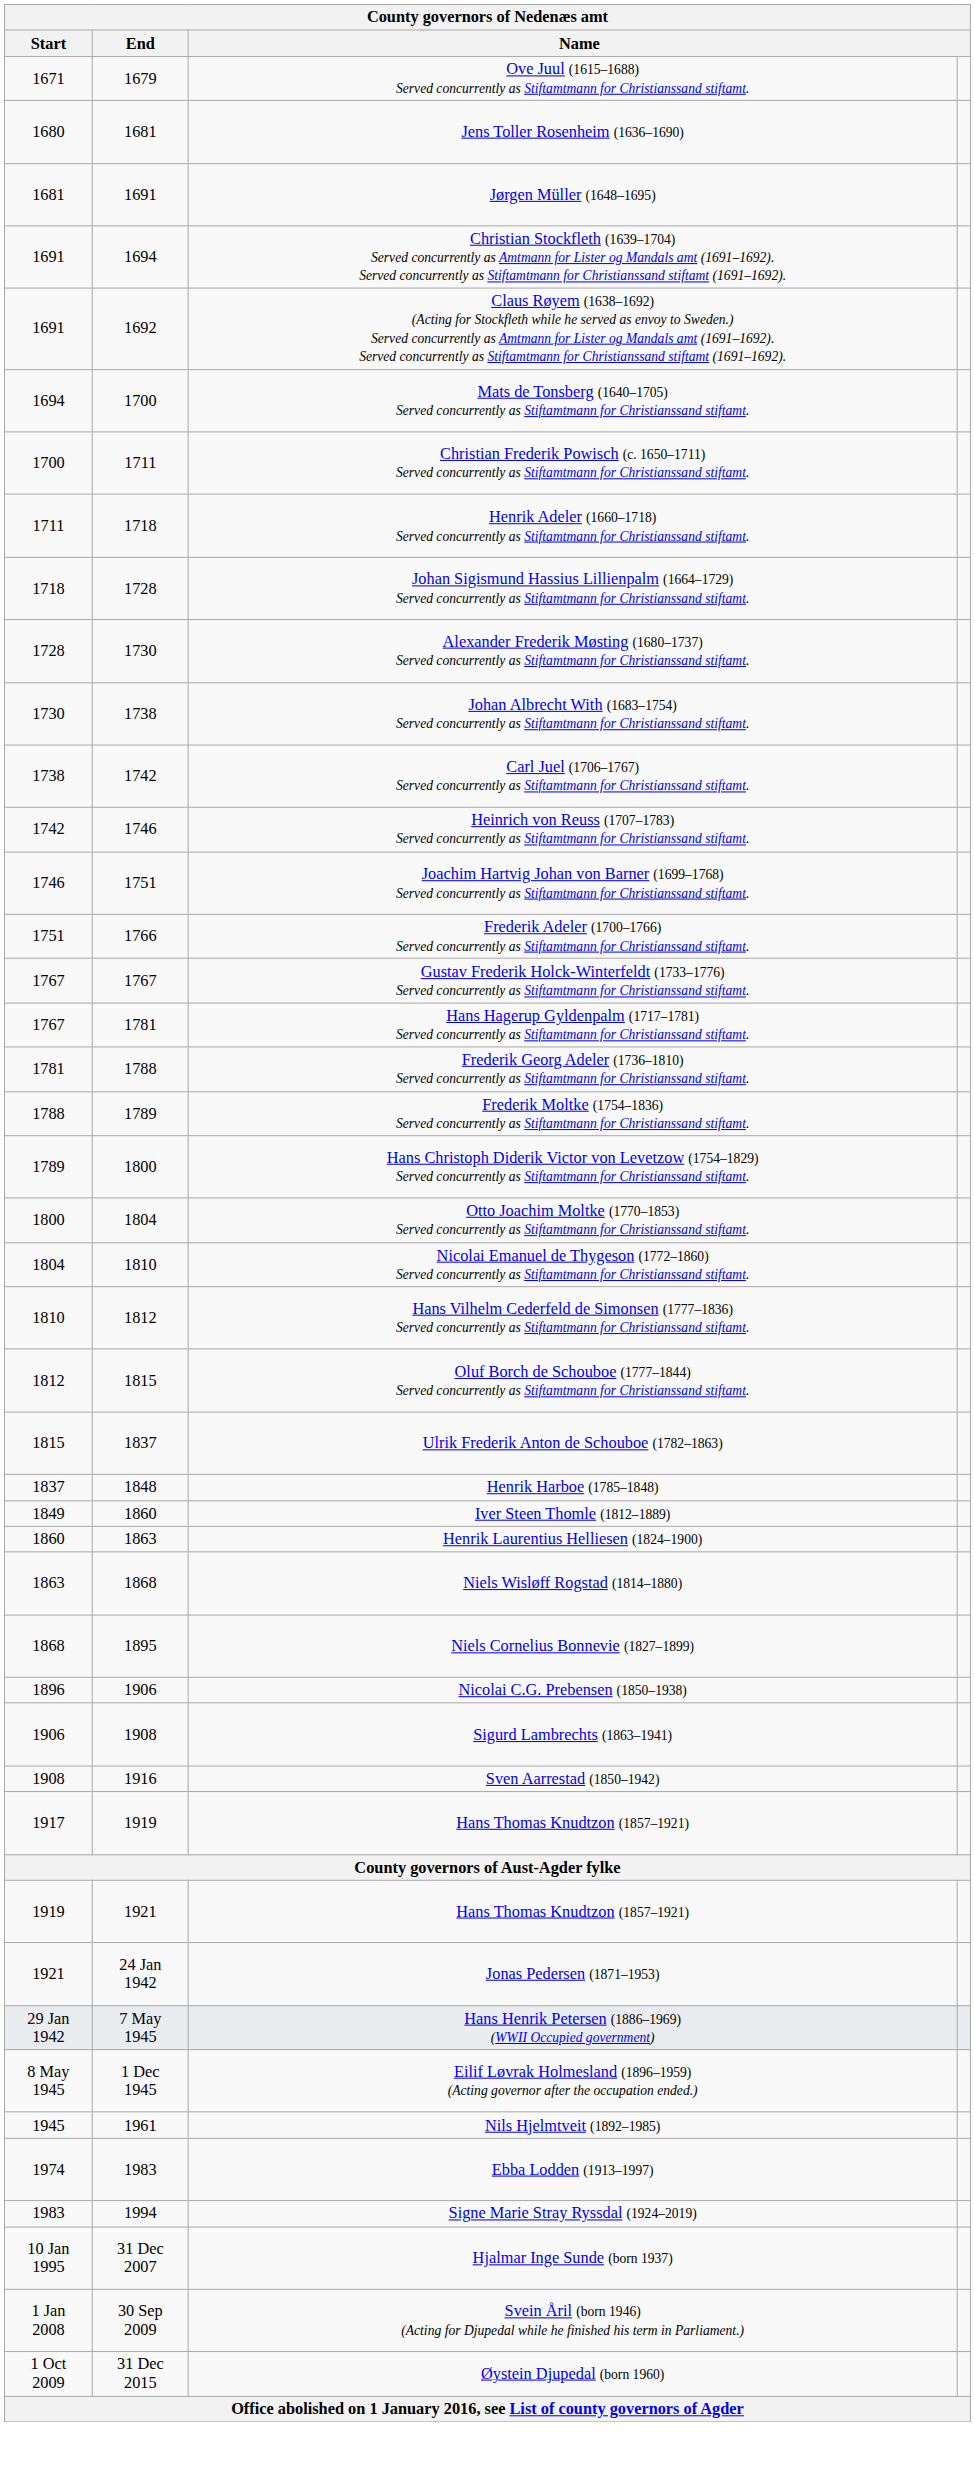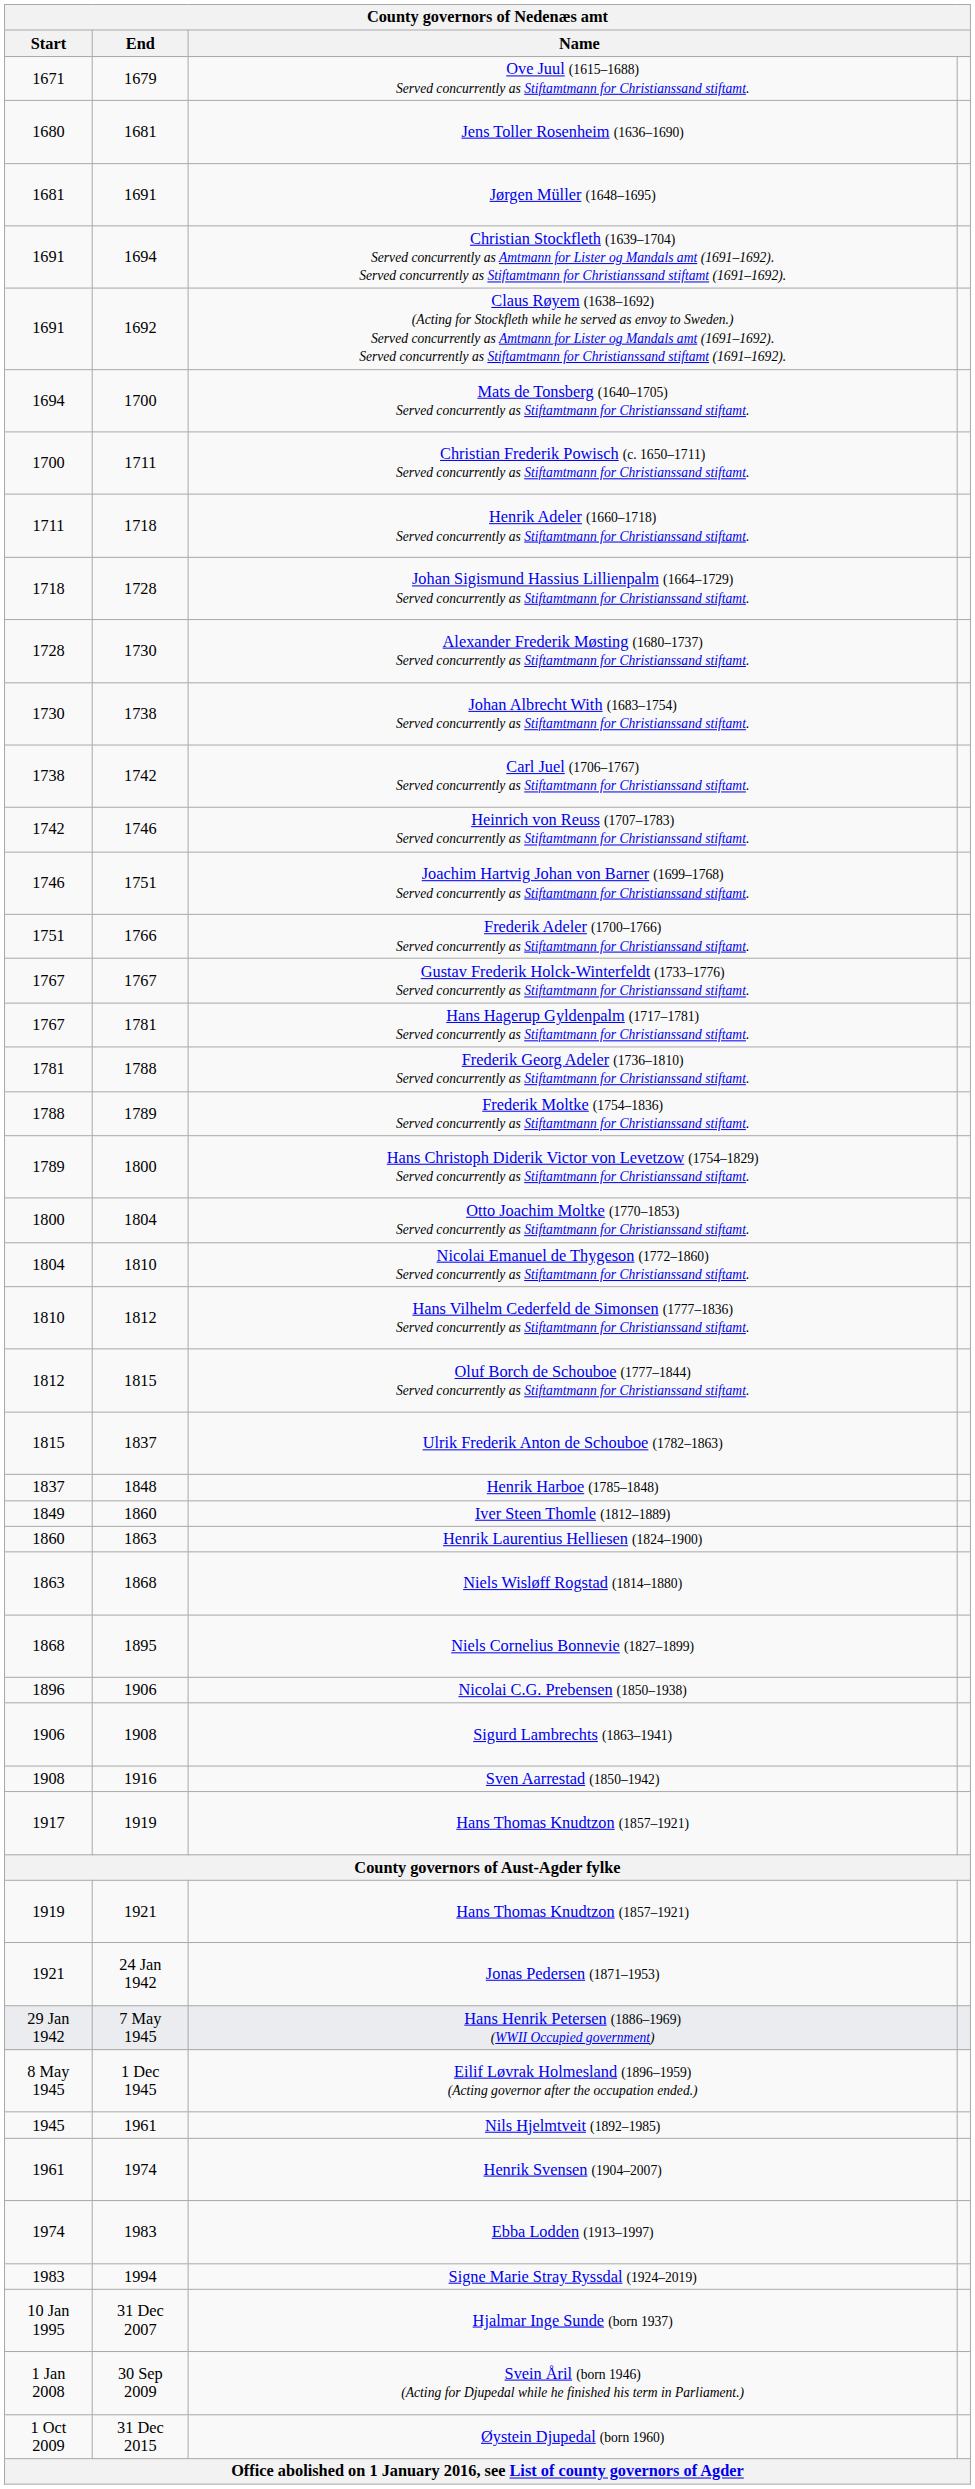 <table class="wikitable" style="text-align:center" width="75%">
 <tr>
 <th colspan=4>County governors of Nedenæs amt</th>
 </tr>
 <tr>
 <th>Start</th>
 <th>End</th>
 <th colspan="2">Name</th>
 </tr>
 <tr>
 <td>1671</td>
 <td>1679</td>
 <td><a href='#'>Ove Juul</a> <small>(1615–1688)<br><em>Served concurrently as <a href='#'>Stiftamtmann for Christianssand stiftamt</a>.</em></small></td>
 <td></td>
 </tr>
 <tr>
 <td>1680</td>
 <td>1681</td>
 <td><a href='#'>Jens Toller Rosenheim</a> <small>(1636–1690)</small></td>
 <td><br><br><br></td>
 </tr>
 <tr>
 <td>1681</td>
 <td>1691</td>
 <td><a href='#'>Jørgen Müller</a> <small>(1648–1695)</small></td>
 <td><br><br><br></td>
 </tr>
 <tr>
 <td>1691</td>
 <td>1694</td>
 <td><a href='#'>Christian Stockfleth</a> <small>(1639–1704)<br><em>Served concurrently as <a href='#'>Amtmann for Lister og Mandals amt</a> (1691–1692).</em><br><em>Served concurrently as <a href='#'>Stiftamtmann for Christianssand stiftamt</a> (1691–1692).</em></small></td>
 <td></td>
 </tr>
 <tr>
 <td>1691</td>
 <td>1692</td>
 <td><a href='#'>Claus Røyem</a> <small>(1638–1692)<br><em>(Acting for Stockfleth while he served as envoy to Sweden.)</em><br><em>Served concurrently as <a href='#'>Amtmann for Lister og Mandals amt</a> (1691–1692).</em><br><em>Served concurrently as <a href='#'>Stiftamtmann for Christianssand stiftamt</a> (1691–1692).</em></small></td>
 <td></td>
 </tr>
 <tr>
 <td>1694</td>
 <td>1700</td>
 <td><a href='#'>Mats de Tonsberg</a> <small>(1640–1705)<br><em>Served concurrently as <a href='#'>Stiftamtmann for Christianssand stiftamt</a>.</em></small></td>
 <td><br><br><br></td>
 </tr>
 <tr>
 <td>1700</td>
 <td>1711</td>
 <td><a href='#'>Christian Frederik Powisch</a> <small>(c. 1650–1711)<br><em>Served concurrently as <a href='#'>Stiftamtmann for Christianssand stiftamt</a>.</em></small></td>
 <td><br><br><br></td>
 </tr>
 <tr>
 <td>1711</td>
 <td>1718</td>
 <td><a href='#'>Henrik Adeler</a> <small>(1660–1718)<br><em>Served concurrently as <a href='#'>Stiftamtmann for Christianssand stiftamt</a>.</em></small></td>
 <td><br><br><br></td>
 </tr>
 <tr>
 <td>1718</td>
 <td>1728</td>
 <td><a href='#'>Johan Sigismund Hassius Lillienpalm</a> <small>(1664–1729)<br><em>Served concurrently as <a href='#'>Stiftamtmann for Christianssand stiftamt</a>.</em></small></td>
 <td><br><br><br></td>
 </tr>
 <tr>
 <td>1728</td>
 <td>1730</td>
 <td><a href='#'>Alexander Frederik Møsting</a> <small>(1680–1737)<br><em>Served concurrently as <a href='#'>Stiftamtmann for Christianssand stiftamt</a>.</em></small></td>
 <td><br><br><br></td>
 </tr>
 <tr>
 <td>1730</td>
 <td>1738</td>
 <td><a href='#'>Johan Albrecht With</a> <small>(1683–1754)<br><em>Served concurrently as <a href='#'>Stiftamtmann for Christianssand stiftamt</a>.</em></small></td>
 <td><br><br><br></td>
 </tr>
 <tr>
 <td>1738</td>
 <td>1742</td>
 <td><a href='#'>Carl Juel</a> <small>(1706–1767)<br><em>Served concurrently as <a href='#'>Stiftamtmann for Christianssand stiftamt</a>.</em></small></td>
 <td><br><br><br></td>
 </tr>
 <tr>
 <td>1742</td>
 <td>1746</td>
 <td><a href='#'>Heinrich von Reuss</a> <small>(1707–1783)<br><em>Served concurrently as <a href='#'>Stiftamtmann for Christianssand stiftamt</a>.</em></small></td>
 <td></td>
 </tr>
 <tr>
 <td>1746</td>
 <td>1751</td>
 <td><a href='#'>Joachim Hartvig Johan von Barner</a> <small>(1699–1768)<br><em>Served concurrently as <a href='#'>Stiftamtmann for Christianssand stiftamt</a>.</em></small></td>
 <td><br><br><br></td>
 </tr>
 <tr>
 <td>1751</td>
 <td>1766</td>
 <td><a href='#'>Frederik Adeler</a> <small>(1700–1766)<br><em>Served concurrently as <a href='#'>Stiftamtmann for Christianssand stiftamt</a>.</em></small></td>
 <td></td>
 </tr>
 <tr>
 <td>1767</td>
 <td>1767</td>
 <td><a href='#'>Gustav Frederik Holck-Winterfeldt</a> <small>(1733–1776)<br><em>Served concurrently as <a href='#'>Stiftamtmann for Christianssand stiftamt</a>.</em></small></td>
 <td></td>
 </tr>
 <tr>
 <td>1767</td>
 <td>1781</td>
 <td><a href='#'>Hans Hagerup Gyldenpalm</a> <small>(1717–1781)<br><em>Served concurrently as <a href='#'>Stiftamtmann for Christianssand stiftamt</a>.</em></small></td>
 <td></td>
 </tr>
 <tr>
 <td>1781</td>
 <td>1788</td>
 <td><a href='#'>Frederik Georg Adeler</a> <small>(1736–1810)<br><em>Served concurrently as <a href='#'>Stiftamtmann for Christianssand stiftamt</a>.</em></small></td>
 <td></td>
 </tr>
 <tr>
 <td>1788</td>
 <td>1789</td>
 <td><a href='#'>Frederik Moltke</a> <small>(1754–1836)<br><em>Served concurrently as <a href='#'>Stiftamtmann for Christianssand stiftamt</a>.</em></small></td>
 <td></td>
 </tr>
 <tr>
 <td>1789</td>
 <td>1800</td>
 <td><a href='#'>Hans Christoph Diderik Victor von Levetzow</a> <small>(1754–1829)<br><em>Served concurrently as <a href='#'>Stiftamtmann for Christianssand stiftamt</a>.</em></small></td>
 <td><br><br><br></td>
 </tr>
 <tr>
 <td>1800</td>
 <td>1804</td>
 <td><a href='#'>Otto Joachim Moltke</a> <small>(1770–1853)<br><em>Served concurrently as <a href='#'>Stiftamtmann for Christianssand stiftamt</a>.</em></small></td>
 <td></td>
 </tr>
 <tr>
 <td>1804</td>
 <td>1810</td>
 <td><a href='#'>Nicolai Emanuel de Thygeson</a> <small>(1772–1860)<br><em>Served concurrently as <a href='#'>Stiftamtmann for Christianssand stiftamt</a>.</em></small></td>
 <td></td>
 </tr>
 <tr>
 <td>1810</td>
 <td>1812</td>
 <td><a href='#'>Hans Vilhelm Cederfeld de Simonsen</a> <small>(1777–1836)<br><em>Served concurrently as <a href='#'>Stiftamtmann for Christianssand stiftamt</a>.</em></small></td>
 <td><br><br><br></td>
 </tr>
 <tr>
 <td>1812</td>
 <td>1815</td>
 <td><a href='#'>Oluf Borch de Schouboe</a> <small>(1777–1844)<br><em>Served concurrently as <a href='#'>Stiftamtmann for Christianssand stiftamt</a>.</em></small></td>
 <td><br><br><br></td>
 </tr>
 <tr>
 <td>1815</td>
 <td>1837</td>
 <td><a href='#'>Ulrik Frederik Anton de Schouboe</a> <small>(1782–1863)</small></td>
 <td><br><br><br></td>
 </tr>
 <tr>
 <td>1837</td>
 <td>1848</td>
 <td><a href='#'>Henrik Harboe</a> <small>(1785–1848)</small></td>
 <td></td>
 </tr>
 <tr>
 <td>1849</td>
 <td>1860</td>
 <td><a href='#'>Iver Steen Thomle</a> <small>(1812–1889)</small></td>
 <td></td>
 </tr>
 <tr>
 <td>1860</td>
 <td>1863</td>
 <td><a href='#'>Henrik Laurentius Helliesen</a> <small>(1824–1900)</small></td>
 <td></td>
 </tr>
 <tr>
 <td>1863</td>
 <td>1868</td>
 <td><a href='#'>Niels Wisløff Rogstad</a> <small>(1814–1880)</small></td>
 <td><br><br><br></td>
 </tr>
 <tr>
 <td>1868</td>
 <td>1895</td>
 <td><a href='#'>Niels Cornelius Bonnevie</a> <small>(1827–1899)</small></td>
 <td><br><br><br></td>
 </tr>
 <tr>
 <td>1896</td>
 <td>1906</td>
 <td><a href='#'>Nicolai C.G. Prebensen</a> <small>(1850–1938)</small></td>
 <td></td>
 </tr>
 <tr>
 <td>1906</td>
 <td>1908</td>
 <td><a href='#'>Sigurd Lambrechts</a> <small>(1863–1941)</small></td>
 <td><br><br><br></td>
 </tr>
 <tr>
 <td>1908</td>
 <td>1916</td>
 <td><a href='#'>Sven Aarrestad</a> <small>(1850–1942)</small></td>
 <td></td>
 </tr>
 <tr>
 <td>1917</td>
 <td>1919</td>
 <td><a href='#'>Hans Thomas Knudtzon</a> <small>(1857–1921)</small></td>
 <td><br><br><br></td>
 </tr>
 <tr>
 <th colspan=4>County governors of Aust-Agder fylke</th>
 </tr>
 <tr>
 <td>1919</td>
 <td>1921</td>
 <td><a href='#'>Hans Thomas Knudtzon</a> <small>(1857–1921)</small></td>
 <td><br><br><br></td>
 </tr>
 <tr>
 <td>1921</td>
 <td>24 Jan<br>1942</td>
 <td><a href='#'>Jonas Pedersen</a> <small>(1871–1953)</small></td>
 <td><br><br><br></td>
 </tr>
 <tr bgcolor="#EAECF0">
 <td>29 Jan<br>1942</td>
 <td>7 May<br>1945</td>
 <td><a href='#'>Hans Henrik Petersen</a> <small>(1886–1969)<br><em>(<a href='#'>WWII Occupied government</a>)</em></small></td>
 <td></td>
 </tr>
 <tr>
 <td>8 May<br>1945</td>
 <td>1 Dec<br>1945</td>
 <td><a href='#'>Eilif Løvrak Holmesland</a> <small>(1896–1959)<br><em>(Acting governor after the occupation ended.)</em></small></td>
 <td><br><br><br></td>
 </tr>
 <tr>
 <td>1945</td>
 <td>1961</td>
 <td><a href='#'>Nils Hjelmtveit</a> <small>(1892–1985)</small></td>
 <td></td>
 </tr>
 <tr>
+<td>1961</td>
+<td>1974</td>
+<td><a href='#'>Henrik Svensen</a> <small>(1904–2007)</small></td>
+<td><br><br><br></td>
+</tr>
+<tr>
 <td>1974</td>
 <td>1983</td>
 <td><a href='#'>Ebba Lodden</a> <small>(1913–1997)</small></td>
 <td><br><br><br></td>
 </tr>
 <tr>
 <td>1983</td>
 <td>1994</td>
 <td><a href='#'>Signe Marie Stray Ryssdal</a> <small>(1924–2019)</small></td>
 <td></td>
 </tr>
 <tr>
 <td>10 Jan<br>1995</td>
 <td>31 Dec<br>2007</td>
 <td><a href='#'>Hjalmar Inge Sunde</a> <small>(born 1937)</small></td>
 <td><br><br><br></td>
 </tr>
 <tr>
 <td>1 Jan<br>2008</td>
 <td>30 Sep<br>2009</td>
 <td><a href='#'>Svein Åril</a> <small>(born 1946)<br><em>(Acting for Djupedal while he finished his term in Parliament.)</em></small></td>
 <td><br><br><br></td>
 </tr>
 <tr>
 <td>1 Oct<br>2009</td>
 <td>31 Dec<br>2015</td>
 <td><a href='#'>Øystein Djupedal</a> <small>(born 1960)</small></td>
 <td></td>
 </tr>
 <tr>
 <th colspan="4">Office abolished on 1 January 2016, see <a href='#'>List of county governors of Agder</a></th>
 </tr>
 </table>
